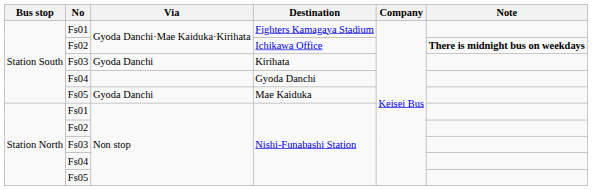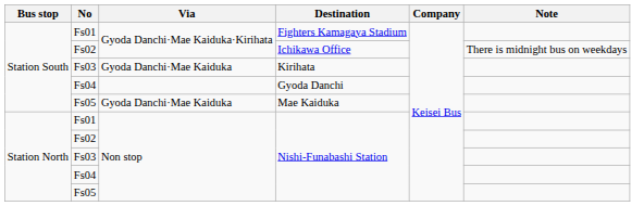 <table class="wikitable">
 <tr>
 <th>Bus stop</th>
 <th>No</th>
 <th>Via</th>
 <th>Destination</th>
 <th>Company</th>
 <th>Note</th>
 </tr>
 <tr>
 <td rowspan="5">Station South</td>
 <td>Fs01</td>
 <td rowspan="2">Gyoda Danchi·Mae Kaiduka·Kirihata</td>
 <td><a href='#'>Fighters Kamagaya Stadium</a></td>
 <td rowspan="10"><a href='#'>Keisei Bus</a></td>
 <td></td>
 </tr>
 <tr>
 <td>Fs02</td>
 <td><a href='#'>Ichikawa Office</a></td>
-<td><strong>There is midnight bus on weekdays</strong></td>
+<td>There is midnight bus on weekdays</td>
 </tr>
 <tr>
 <td>Fs03</td>
-<td>Gyoda Danchi</td>
+<td>Gyoda Danchi·Mae Kaiduka</td>
 <td>Kirihata</td>
 <td></td>
 </tr>
 <tr>
 <td>Fs04</td>
 <td></td>
 <td>Gyoda Danchi</td>
 <td></td>
 </tr>
 <tr>
 <td>Fs05</td>
-<td>Gyoda Danchi</td>
+<td>Gyoda Danchi·Mae Kaiduka</td>
 <td>Mae Kaiduka</td>
 <td></td>
 </tr>
 <tr>
 <td rowspan="5">Station North</td>
 <td>Fs01</td>
 <td rowspan="5">Non stop</td>
 <td rowspan="5"><a href='#'>Nishi-Funabashi Station</a></td>
 <td></td>
 </tr>
 <tr>
 <td>Fs02</td>
 <td></td>
 </tr>
 <tr>
 <td>Fs03</td>
 <td></td>
 </tr>
 <tr>
 <td>Fs04</td>
 <td></td>
 </tr>
 <tr>
 <td>Fs05</td>
 <td></td>
 </tr>
 </table>
